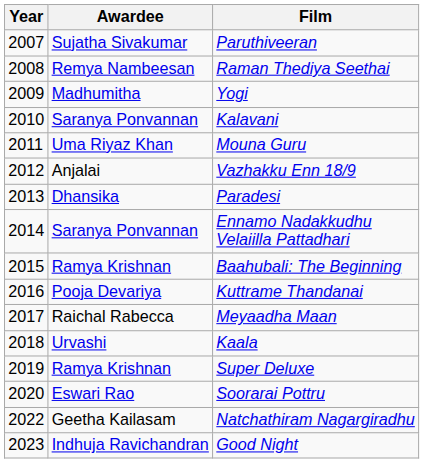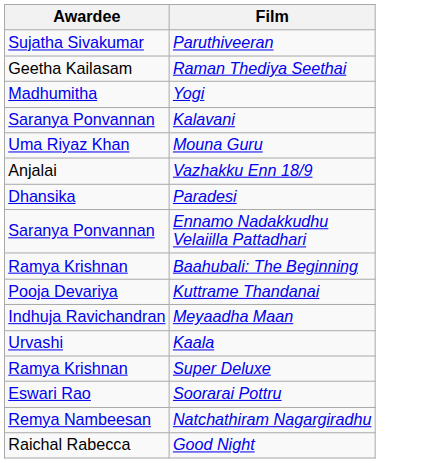 <table class="wikitable">
 <tr>
-<th>Year</th>
 <th>Awardee</th>
 <th>Film</th>
 </tr>
 <tr>
-<td>2007</td>
 <td><a href='#'>Sujatha Sivakumar</a></td>
 <td><em><a href='#'>Paruthiveeran</a></em></td>
 </tr>
 <tr>
-<td>2008</td>
-<td><a href='#'>Remya Nambeesan</a></td>
+<td>Geetha Kailasam</td>
 <td><em><a href='#'>Raman Thediya Seethai</a></em></td>
 </tr>
 <tr>
-<td>2009</td>
 <td><a href='#'>Madhumitha</a></td>
 <td><em><a href='#'>Yogi</a></em></td>
 </tr>
 <tr>
-<td>2010</td>
 <td><a href='#'>Saranya Ponvannan</a></td>
 <td><em><a href='#'>Kalavani</a></em></td>
 </tr>
 <tr>
-<td>2011</td>
 <td><a href='#'>Uma Riyaz Khan</a></td>
 <td><em><a href='#'>Mouna Guru</a></em></td>
 </tr>
 <tr>
-<td>2012</td>
 <td>Anjalai</td>
 <td><em><a href='#'>Vazhakku Enn 18/9</a></em></td>
 </tr>
 <tr>
-<td>2013</td>
 <td><a href='#'>Dhansika</a></td>
 <td><em><a href='#'>Paradesi</a></em></td>
 </tr>
 <tr>
-<td>2014</td>
 <td><a href='#'>Saranya Ponvannan</a></td>
 <td><em><a href='#'>Ennamo Nadakkudhu</a></em><br><em><a href='#'>Velaiilla Pattadhari</a></em></td>
 </tr>
 <tr>
-<td>2015</td>
 <td><a href='#'>Ramya Krishnan</a></td>
 <td><em><a href='#'>Baahubali: The Beginning</a></em></td>
 </tr>
 <tr>
-<td>2016</td>
 <td><a href='#'>Pooja Devariya</a></td>
 <td><em><a href='#'>Kuttrame Thandanai</a></em></td>
 </tr>
 <tr>
-<td>2017</td>
-<td>Raichal Rabecca</td>
+<td><a href='#'>Indhuja Ravichandran</a></td>
 <td><em><a href='#'>Meyaadha Maan</a></em></td>
 </tr>
 <tr>
-<td>2018</td>
 <td><a href='#'>Urvashi</a></td>
 <td><em><a href='#'>Kaala</a></em></td>
 </tr>
 <tr>
-<td>2019</td>
 <td><a href='#'>Ramya Krishnan</a></td>
 <td><em><a href='#'>Super Deluxe</a></em></td>
 </tr>
 <tr>
-<td>2020</td>
 <td><a href='#'>Eswari Rao</a></td>
 <td><em><a href='#'>Soorarai Pottru</a></em></td>
 </tr>
 <tr>
-<td>2022</td>
-<td>Geetha Kailasam</td>
+<td><a href='#'>Remya Nambeesan</a></td>
 <td><em><a href='#'>Natchathiram Nagargiradhu</a></em></td>
 </tr>
 <tr>
-<td>2023</td>
-<td><a href='#'>Indhuja Ravichandran</a></td>
+<td>Raichal Rabecca</td>
 <td><em><a href='#'>Good Night</a></em></td>
 </tr>
 </table>
